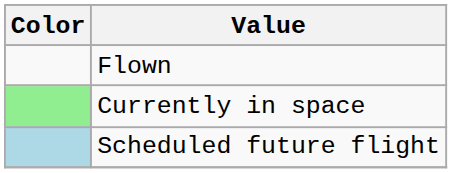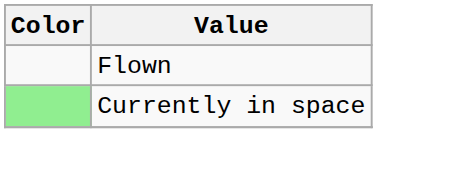 <table class=wikitable>
 <tr>
 <th>Color</th>
 <th>Value</th>
 </tr>
 <tr>
 <td> </td>
 <td>Flown</td>
 </tr>
 <tr>
 <td style="background:lightgreen;"> </td>
 <td>Currently in space</td>
 </tr>
 <tr>
-<td style="background:lightblue;"> </td>
-<td>Scheduled future flight</td>
-</tr>
-<tr>
 </tr>
 </table>
